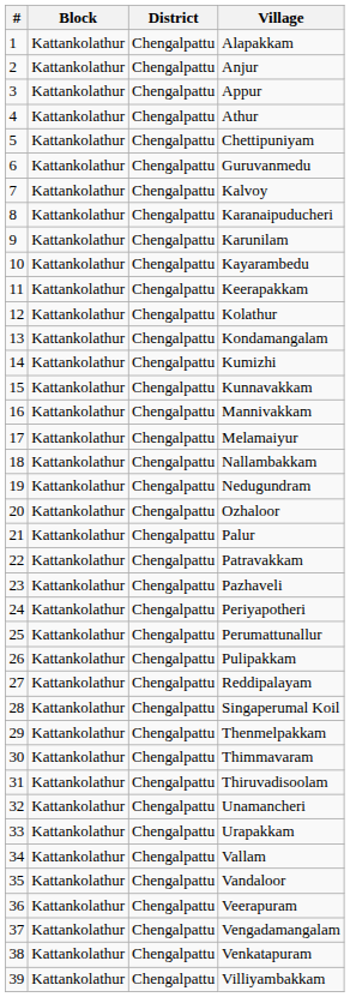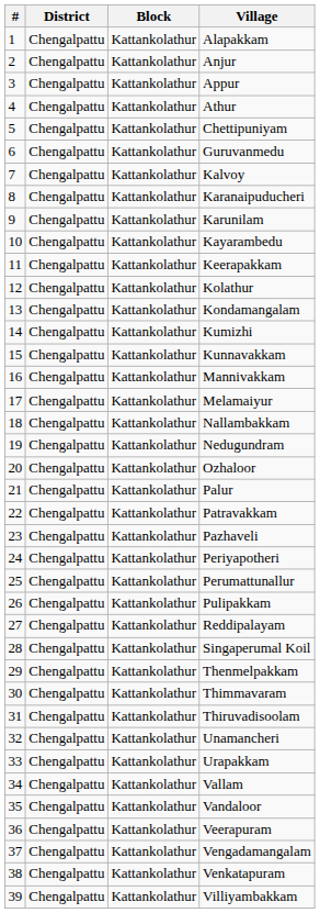 <table class="wikitable sortable">
 <tr>
 <th>#</th>
+<th>District</th>
 <th>Block</th>
-<th>District</th>
 <th>Village</th>
 </tr>
 <tr>
 <td>1</td>
+<td>Chengalpattu</td>
 <td>Kattankolathur</td>
-<td>Chengalpattu</td>
 <td>Alapakkam</td>
 </tr>
 <tr>
 <td>2</td>
+<td>Chengalpattu</td>
 <td>Kattankolathur</td>
-<td>Chengalpattu</td>
 <td>Anjur</td>
 </tr>
 <tr>
 <td>3</td>
+<td>Chengalpattu</td>
 <td>Kattankolathur</td>
-<td>Chengalpattu</td>
 <td>Appur</td>
 </tr>
 <tr>
 <td>4</td>
+<td>Chengalpattu</td>
 <td>Kattankolathur</td>
-<td>Chengalpattu</td>
 <td>Athur</td>
 </tr>
 <tr>
 <td>5</td>
+<td>Chengalpattu</td>
 <td>Kattankolathur</td>
-<td>Chengalpattu</td>
 <td>Chettipuniyam</td>
 </tr>
 <tr>
 <td>6</td>
+<td>Chengalpattu</td>
 <td>Kattankolathur</td>
-<td>Chengalpattu</td>
 <td>Guruvanmedu</td>
 </tr>
 <tr>
 <td>7</td>
+<td>Chengalpattu</td>
 <td>Kattankolathur</td>
-<td>Chengalpattu</td>
 <td>Kalvoy</td>
 </tr>
 <tr>
 <td>8</td>
+<td>Chengalpattu</td>
 <td>Kattankolathur</td>
-<td>Chengalpattu</td>
 <td>Karanaipuducheri</td>
 </tr>
 <tr>
 <td>9</td>
+<td>Chengalpattu</td>
 <td>Kattankolathur</td>
-<td>Chengalpattu</td>
 <td>Karunilam</td>
 </tr>
 <tr>
 <td>10</td>
+<td>Chengalpattu</td>
 <td>Kattankolathur</td>
-<td>Chengalpattu</td>
 <td>Kayarambedu</td>
 </tr>
 <tr>
 <td>11</td>
+<td>Chengalpattu</td>
 <td>Kattankolathur</td>
-<td>Chengalpattu</td>
 <td>Keerapakkam</td>
 </tr>
 <tr>
 <td>12</td>
+<td>Chengalpattu</td>
 <td>Kattankolathur</td>
-<td>Chengalpattu</td>
 <td>Kolathur</td>
 </tr>
 <tr>
 <td>13</td>
+<td>Chengalpattu</td>
 <td>Kattankolathur</td>
-<td>Chengalpattu</td>
 <td>Kondamangalam</td>
 </tr>
 <tr>
 <td>14</td>
+<td>Chengalpattu</td>
 <td>Kattankolathur</td>
-<td>Chengalpattu</td>
 <td>Kumizhi</td>
 </tr>
 <tr>
 <td>15</td>
+<td>Chengalpattu</td>
 <td>Kattankolathur</td>
-<td>Chengalpattu</td>
 <td>Kunnavakkam</td>
 </tr>
 <tr>
 <td>16</td>
+<td>Chengalpattu</td>
 <td>Kattankolathur</td>
-<td>Chengalpattu</td>
 <td>Mannivakkam</td>
 </tr>
 <tr>
 <td>17</td>
+<td>Chengalpattu</td>
 <td>Kattankolathur</td>
-<td>Chengalpattu</td>
 <td>Melamaiyur</td>
 </tr>
 <tr>
 <td>18</td>
+<td>Chengalpattu</td>
 <td>Kattankolathur</td>
-<td>Chengalpattu</td>
 <td>Nallambakkam</td>
 </tr>
 <tr>
 <td>19</td>
+<td>Chengalpattu</td>
 <td>Kattankolathur</td>
-<td>Chengalpattu</td>
 <td>Nedugundram</td>
 </tr>
 <tr>
 <td>20</td>
+<td>Chengalpattu</td>
 <td>Kattankolathur</td>
-<td>Chengalpattu</td>
 <td>Ozhaloor</td>
 </tr>
 <tr>
 <td>21</td>
+<td>Chengalpattu</td>
 <td>Kattankolathur</td>
-<td>Chengalpattu</td>
 <td>Palur</td>
 </tr>
 <tr>
 <td>22</td>
+<td>Chengalpattu</td>
 <td>Kattankolathur</td>
-<td>Chengalpattu</td>
 <td>Patravakkam</td>
 </tr>
 <tr>
 <td>23</td>
+<td>Chengalpattu</td>
 <td>Kattankolathur</td>
-<td>Chengalpattu</td>
 <td>Pazhaveli</td>
 </tr>
 <tr>
 <td>24</td>
+<td>Chengalpattu</td>
 <td>Kattankolathur</td>
-<td>Chengalpattu</td>
 <td>Periyapotheri</td>
 </tr>
 <tr>
 <td>25</td>
+<td>Chengalpattu</td>
 <td>Kattankolathur</td>
-<td>Chengalpattu</td>
 <td>Perumattunallur</td>
 </tr>
 <tr>
 <td>26</td>
+<td>Chengalpattu</td>
 <td>Kattankolathur</td>
-<td>Chengalpattu</td>
 <td>Pulipakkam</td>
 </tr>
 <tr>
 <td>27</td>
+<td>Chengalpattu</td>
 <td>Kattankolathur</td>
-<td>Chengalpattu</td>
 <td>Reddipalayam</td>
 </tr>
 <tr>
 <td>28</td>
+<td>Chengalpattu</td>
 <td>Kattankolathur</td>
-<td>Chengalpattu</td>
 <td>Singaperumal Koil</td>
 </tr>
 <tr>
 <td>29</td>
+<td>Chengalpattu</td>
 <td>Kattankolathur</td>
-<td>Chengalpattu</td>
 <td>Thenmelpakkam</td>
 </tr>
 <tr>
 <td>30</td>
+<td>Chengalpattu</td>
 <td>Kattankolathur</td>
-<td>Chengalpattu</td>
 <td>Thimmavaram</td>
 </tr>
 <tr>
 <td>31</td>
+<td>Chengalpattu</td>
 <td>Kattankolathur</td>
-<td>Chengalpattu</td>
 <td>Thiruvadisoolam</td>
 </tr>
 <tr>
 <td>32</td>
+<td>Chengalpattu</td>
 <td>Kattankolathur</td>
-<td>Chengalpattu</td>
 <td>Unamancheri</td>
 </tr>
 <tr>
 <td>33</td>
+<td>Chengalpattu</td>
 <td>Kattankolathur</td>
-<td>Chengalpattu</td>
 <td>Urapakkam</td>
 </tr>
 <tr>
 <td>34</td>
+<td>Chengalpattu</td>
 <td>Kattankolathur</td>
-<td>Chengalpattu</td>
 <td>Vallam</td>
 </tr>
 <tr>
 <td>35</td>
+<td>Chengalpattu</td>
 <td>Kattankolathur</td>
-<td>Chengalpattu</td>
 <td>Vandaloor</td>
 </tr>
 <tr>
 <td>36</td>
+<td>Chengalpattu</td>
 <td>Kattankolathur</td>
-<td>Chengalpattu</td>
 <td>Veerapuram</td>
 </tr>
 <tr>
 <td>37</td>
+<td>Chengalpattu</td>
 <td>Kattankolathur</td>
-<td>Chengalpattu</td>
 <td>Vengadamangalam</td>
 </tr>
 <tr>
 <td>38</td>
+<td>Chengalpattu</td>
 <td>Kattankolathur</td>
-<td>Chengalpattu</td>
 <td>Venkatapuram</td>
 </tr>
 <tr>
 <td>39</td>
+<td>Chengalpattu</td>
 <td>Kattankolathur</td>
-<td>Chengalpattu</td>
 <td>Villiyambakkam</td>
 </tr>
 </table>
